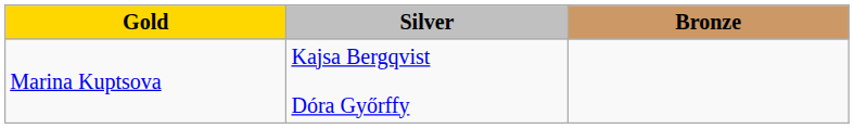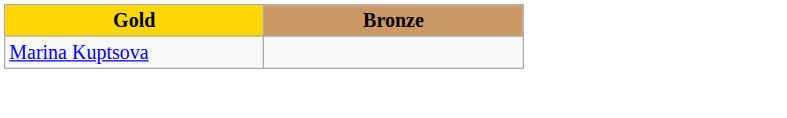 <table class="wikitable" style="text-align:left">
 <tr align="center">
 <td width=200 bgcolor=gold><strong>Gold</strong></td>
-<td width=200 bgcolor=silver><strong>Silver</strong></td>
 <td width=200 bgcolor=CC9966><strong>Bronze</strong></td>
 </tr>
 <tr>
 <td><a href='#'>Marina Kuptsova</a><br><em></em></td>
-<td><a href='#'>Kajsa Bergqvist</a><br><em></em><br><a href='#'>Dóra Győrffy</a><br><em></em></td>
 <td></td>
 </tr>
 </table>
